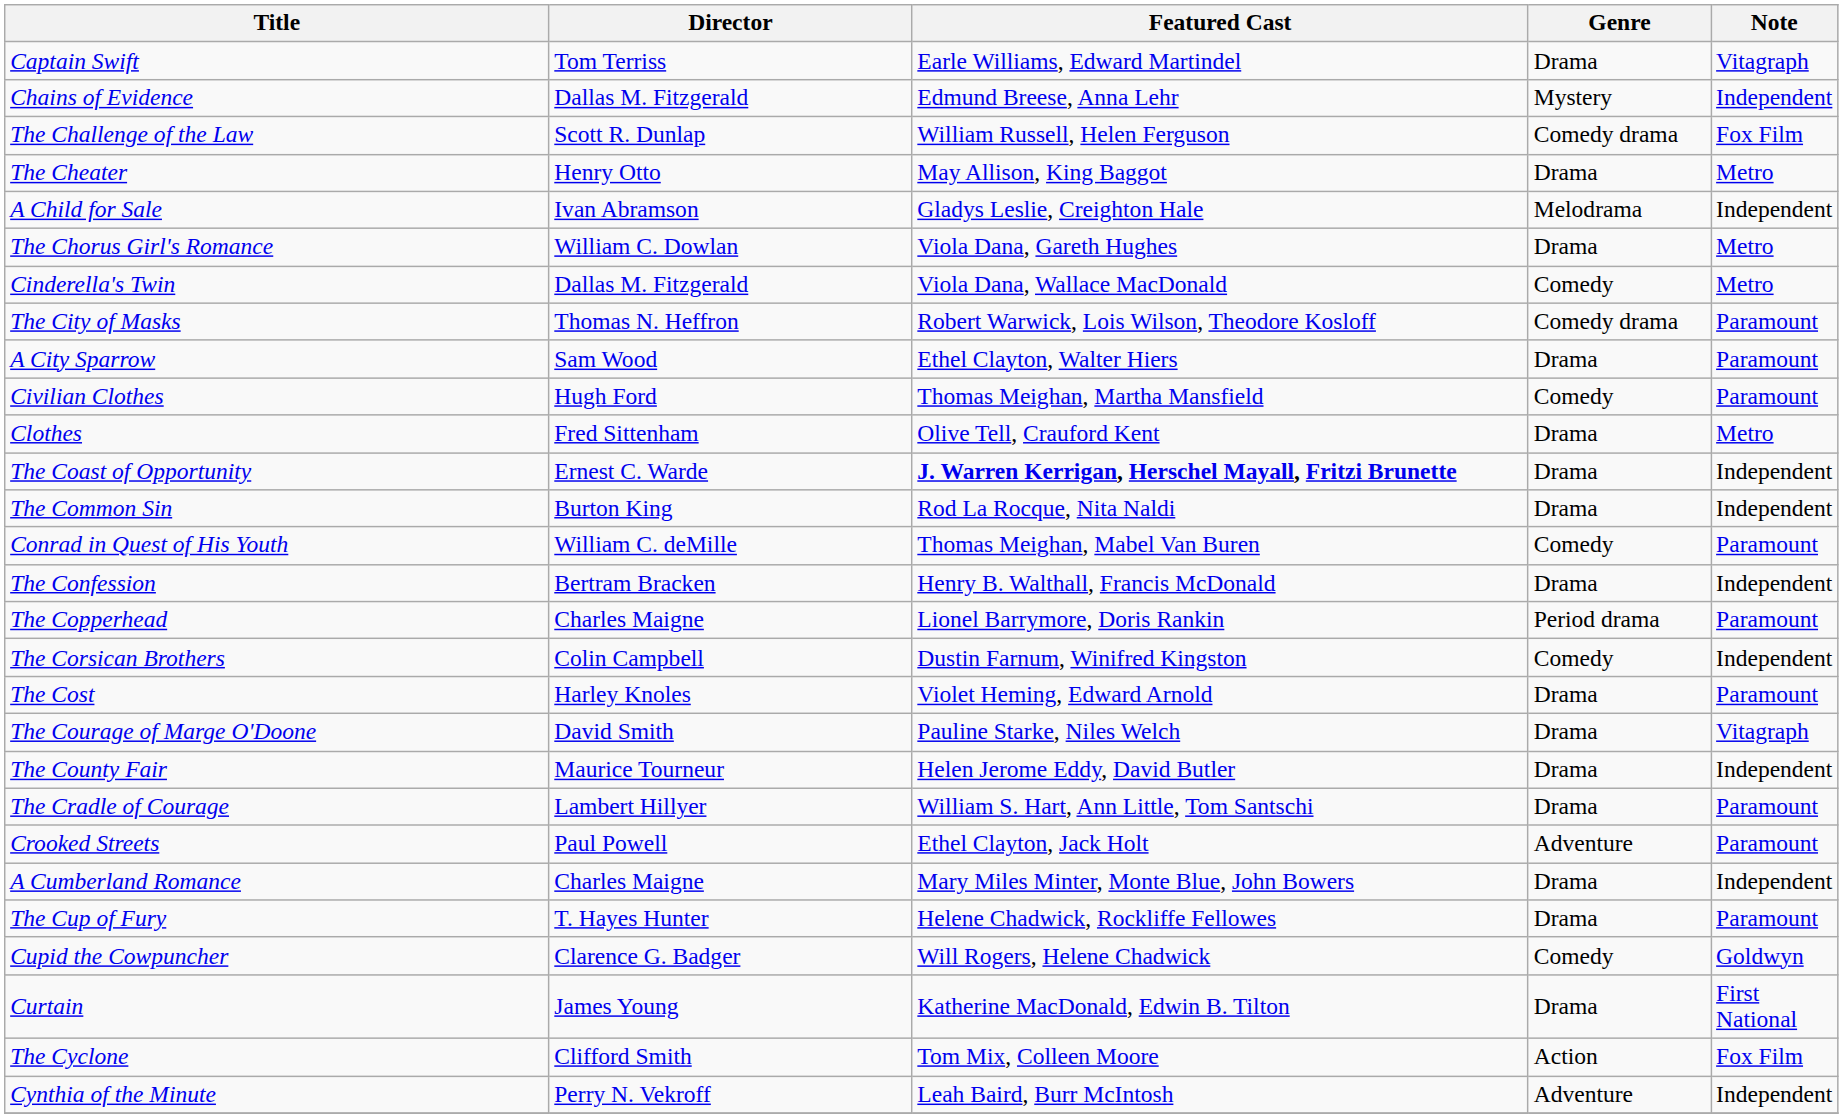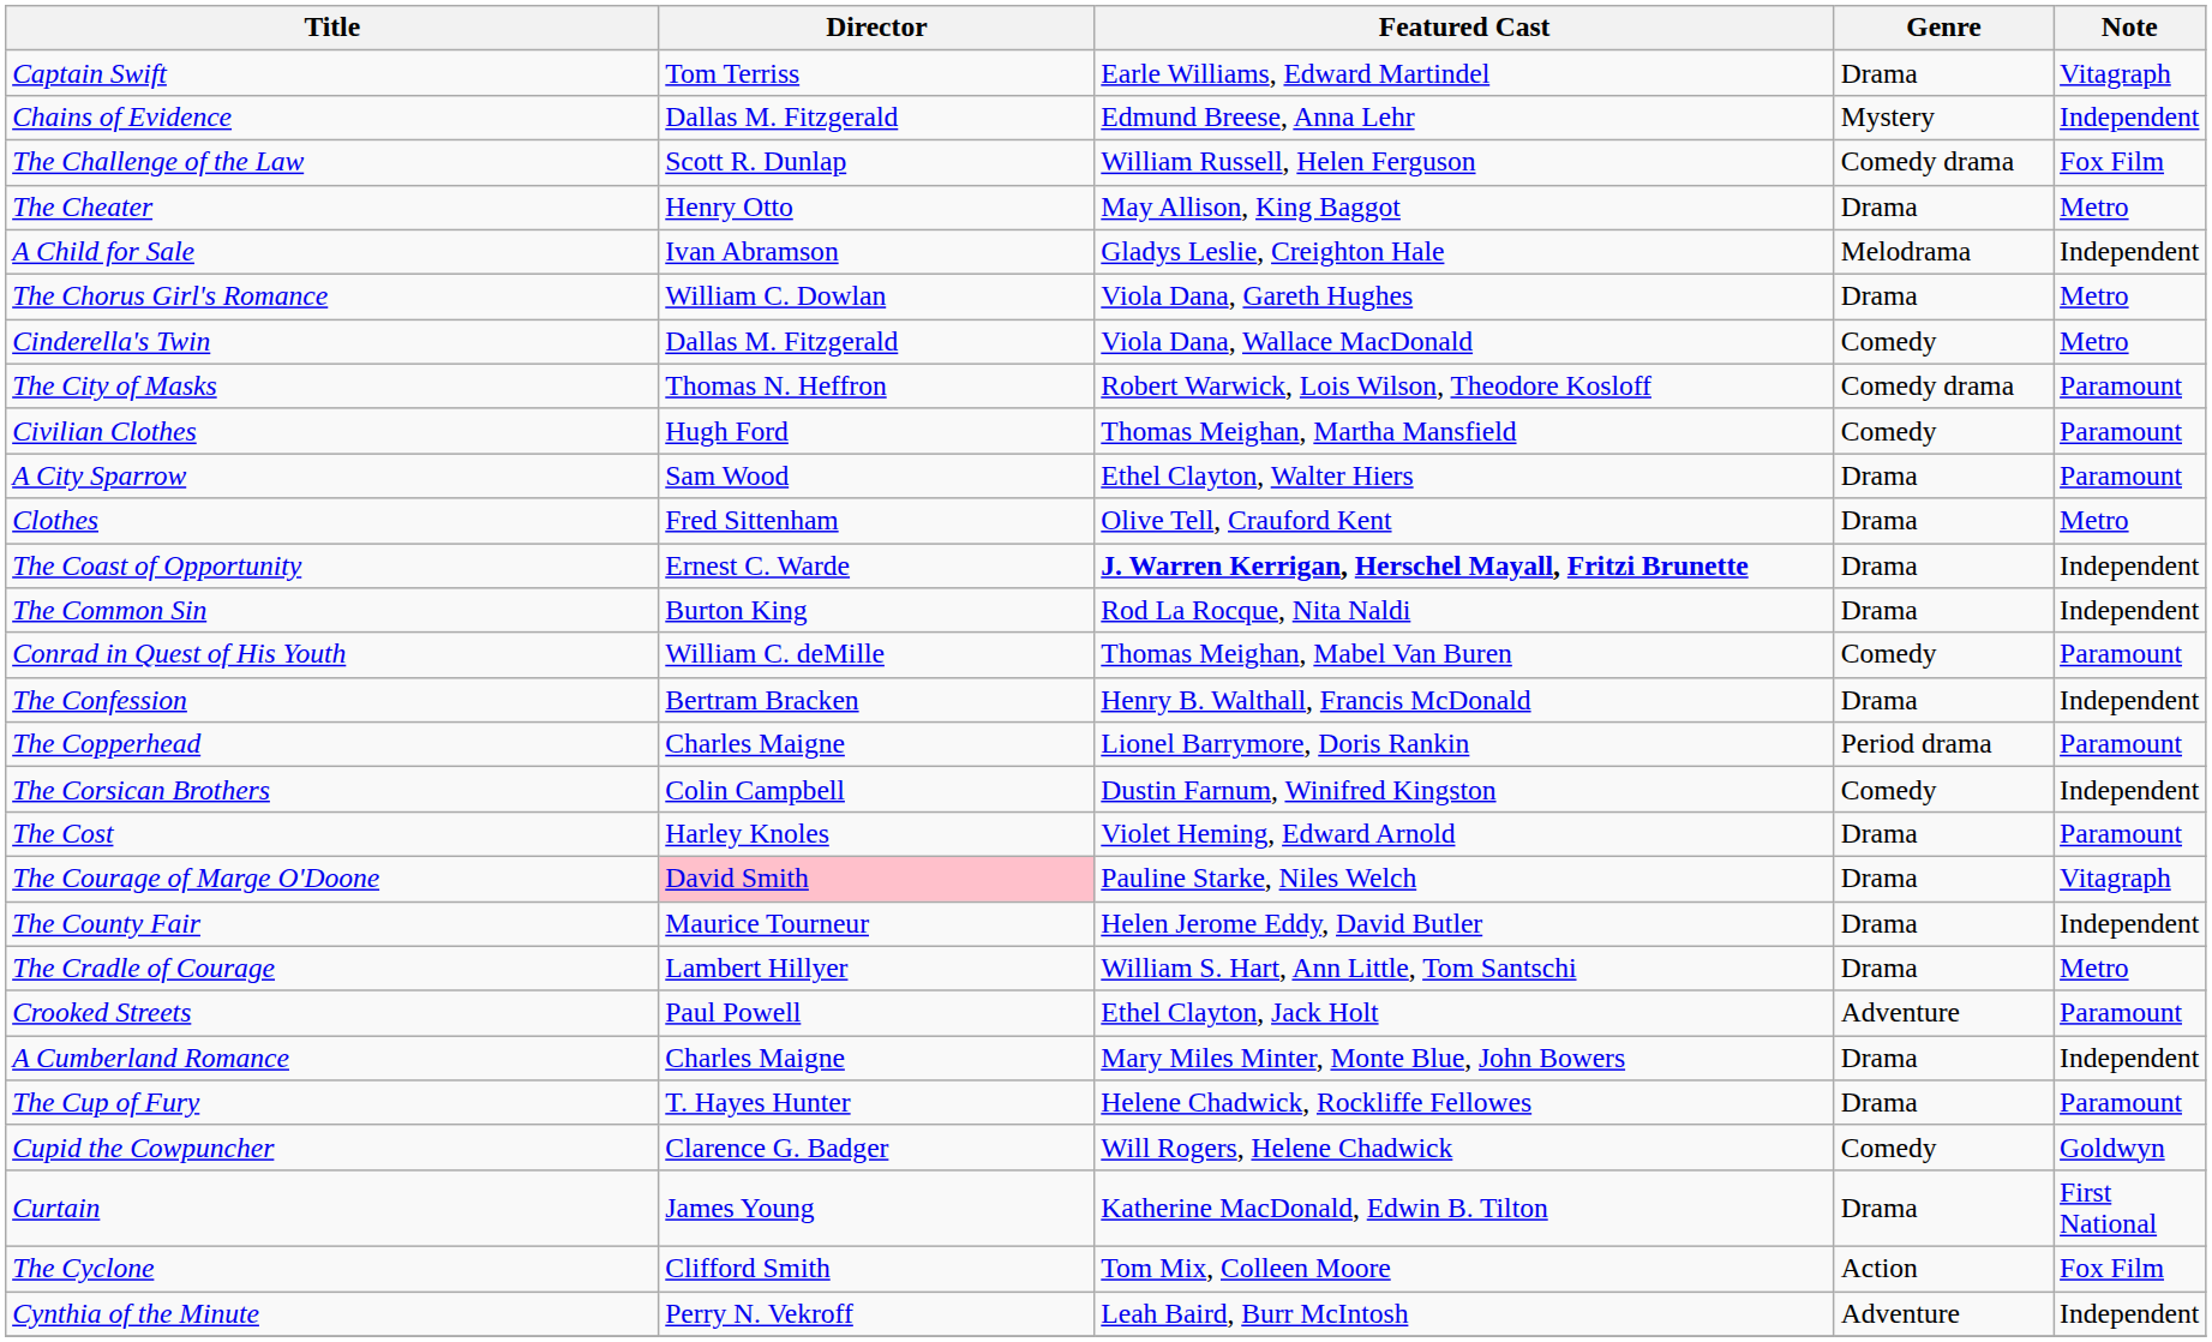 <table class="wikitable">
 <tr>
 <th style="width:30%;">Title</th>
 <th style="width:20%;">Director</th>
 <th style="width:34%;">Featured Cast</th>
 <th style="width:10%;">Genre</th>
 <th style="width:10%;">Note</th>
 </tr>
 <tr>
 <td><em><a href='#'>Captain Swift</a></em></td>
 <td><a href='#'>Tom Terriss</a></td>
 <td><a href='#'>Earle Williams</a>, <a href='#'>Edward Martindel</a></td>
 <td>Drama</td>
 <td><a href='#'>Vitagraph</a></td>
 </tr>
 <tr>
 <td><em><a href='#'>Chains of Evidence</a></em></td>
 <td><a href='#'>Dallas M. Fitzgerald</a></td>
 <td><a href='#'>Edmund Breese</a>, <a href='#'>Anna Lehr</a></td>
 <td>Mystery</td>
 <td><a href='#'>Independent</a></td>
 </tr>
 <tr>
 <td><em><a href='#'>The Challenge of the Law</a></em></td>
 <td><a href='#'>Scott R. Dunlap</a></td>
 <td><a href='#'>William Russell</a>, <a href='#'>Helen Ferguson</a></td>
 <td>Comedy drama</td>
 <td><a href='#'>Fox Film</a></td>
 </tr>
 <tr>
 <td><em><a href='#'>The Cheater</a></em></td>
 <td><a href='#'>Henry Otto</a></td>
 <td><a href='#'>May Allison</a>, <a href='#'>King Baggot</a></td>
 <td>Drama</td>
 <td><a href='#'>Metro</a></td>
 </tr>
 <tr>
 <td><em><a href='#'>A Child for Sale</a></em></td>
 <td><a href='#'>Ivan Abramson</a></td>
 <td><a href='#'>Gladys Leslie</a>, <a href='#'>Creighton Hale</a></td>
 <td>Melodrama</td>
 <td>Independent</td>
 </tr>
 <tr>
 <td><em><a href='#'>The Chorus Girl's Romance</a></em></td>
 <td><a href='#'>William C. Dowlan</a></td>
 <td><a href='#'>Viola Dana</a>, <a href='#'>Gareth Hughes</a></td>
 <td>Drama</td>
 <td><a href='#'>Metro</a></td>
 </tr>
 <tr>
 <td><em><a href='#'>Cinderella's Twin</a></em></td>
 <td><a href='#'>Dallas M. Fitzgerald</a></td>
 <td><a href='#'>Viola Dana</a>, <a href='#'>Wallace MacDonald</a></td>
 <td>Comedy</td>
 <td><a href='#'>Metro</a></td>
 </tr>
 <tr>
 <td><em><a href='#'>The City of Masks</a></em></td>
 <td><a href='#'>Thomas N. Heffron</a></td>
 <td><a href='#'>Robert Warwick</a>, <a href='#'>Lois Wilson</a>, <a href='#'>Theodore Kosloff</a></td>
 <td>Comedy drama</td>
 <td><a href='#'>Paramount</a></td>
 </tr>
 <tr>
+<td><em><a href='#'>Civilian Clothes</a></em></td>
+<td><a href='#'>Hugh Ford</a></td>
+<td><a href='#'>Thomas Meighan</a>, <a href='#'>Martha Mansfield</a></td>
+<td>Comedy</td>
+<td><a href='#'>Paramount</a></td>
+</tr>
+<tr>
 <td><em><a href='#'>A City Sparrow</a></em></td>
 <td><a href='#'>Sam Wood</a></td>
 <td><a href='#'>Ethel Clayton</a>, <a href='#'>Walter Hiers</a></td>
 <td>Drama</td>
-<td><a href='#'>Paramount</a></td>
-</tr>
-<tr>
-<td><em><a href='#'>Civilian Clothes</a></em></td>
-<td><a href='#'>Hugh Ford</a></td>
-<td><a href='#'>Thomas Meighan</a>, <a href='#'>Martha Mansfield</a></td>
-<td>Comedy</td>
 <td><a href='#'>Paramount</a></td>
 </tr>
 <tr>
 <td><em><a href='#'>Clothes</a></em></td>
 <td><a href='#'>Fred Sittenham</a></td>
 <td><a href='#'>Olive Tell</a>, <a href='#'>Crauford Kent</a></td>
 <td>Drama</td>
 <td><a href='#'>Metro</a></td>
 </tr>
 <tr>
 <td><em><a href='#'>The Coast of Opportunity</a></em></td>
 <td><a href='#'>Ernest C. Warde</a></td>
 <td><strong><a href='#'>J. Warren Kerrigan</a>, <a href='#'>Herschel Mayall</a>, <a href='#'>Fritzi Brunette</a></strong></td>
 <td>Drama</td>
 <td>Independent</td>
 </tr>
 <tr>
 <td><em><a href='#'>The Common Sin</a></em></td>
 <td><a href='#'>Burton King</a></td>
 <td><a href='#'>Rod La Rocque</a>, <a href='#'>Nita Naldi</a></td>
 <td>Drama</td>
 <td>Independent</td>
 </tr>
 <tr>
 <td><em><a href='#'>Conrad in Quest of His Youth</a></em></td>
 <td><a href='#'>William C. deMille</a></td>
 <td><a href='#'>Thomas Meighan</a>, <a href='#'>Mabel Van Buren</a></td>
 <td>Comedy</td>
 <td><a href='#'>Paramount</a></td>
 </tr>
 <tr>
 <td><em><a href='#'>The Confession</a></em></td>
 <td><a href='#'>Bertram Bracken</a></td>
 <td><a href='#'>Henry B. Walthall</a>, <a href='#'>Francis McDonald</a></td>
 <td>Drama</td>
 <td>Independent</td>
 </tr>
 <tr>
 <td><em><a href='#'>The Copperhead</a></em></td>
 <td><a href='#'>Charles Maigne</a></td>
 <td><a href='#'>Lionel Barrymore</a>, <a href='#'>Doris Rankin</a></td>
 <td>Period drama</td>
 <td><a href='#'>Paramount</a></td>
 </tr>
 <tr>
 <td><em><a href='#'>The Corsican Brothers</a></em></td>
 <td><a href='#'>Colin Campbell</a></td>
 <td><a href='#'>Dustin Farnum</a>, <a href='#'>Winifred Kingston</a></td>
 <td>Comedy</td>
 <td>Independent</td>
 </tr>
 <tr>
 <td><em><a href='#'>The Cost</a></em></td>
 <td><a href='#'>Harley Knoles</a></td>
 <td><a href='#'>Violet Heming</a>, <a href='#'>Edward Arnold</a></td>
 <td>Drama</td>
 <td><a href='#'>Paramount</a></td>
 </tr>
 <tr>
 <td><em><a href='#'>The Courage of Marge O'Doone</a></em></td>
-<td><a href='#'>David Smith</a></td>
+<td style="background: pink;"><a href='#'>David Smith</a></td>
 <td><a href='#'>Pauline Starke</a>, <a href='#'>Niles Welch</a></td>
 <td>Drama</td>
 <td><a href='#'>Vitagraph</a></td>
 </tr>
 <tr>
 <td><em><a href='#'>The County Fair</a></em></td>
 <td><a href='#'>Maurice Tourneur</a></td>
 <td><a href='#'>Helen Jerome Eddy</a>, <a href='#'>David Butler</a></td>
 <td>Drama</td>
 <td>Independent</td>
 </tr>
 <tr>
 <td><em><a href='#'>The Cradle of Courage</a></em></td>
 <td><a href='#'>Lambert Hillyer</a></td>
 <td><a href='#'>William S. Hart</a>, <a href='#'>Ann Little</a>, <a href='#'>Tom Santschi</a></td>
 <td>Drama</td>
-<td><a href='#'>Paramount</a></td>
+<td><a href='#'>Metro</a></td>
 </tr>
 <tr>
 <td><em><a href='#'>Crooked Streets</a></em></td>
 <td><a href='#'>Paul Powell</a></td>
 <td><a href='#'>Ethel Clayton</a>, <a href='#'>Jack Holt</a></td>
 <td>Adventure</td>
 <td><a href='#'>Paramount</a></td>
 </tr>
 <tr>
 <td><em><a href='#'>A Cumberland Romance</a></em></td>
 <td><a href='#'>Charles Maigne</a></td>
 <td><a href='#'>Mary Miles Minter</a>, <a href='#'>Monte Blue</a>, <a href='#'>John Bowers</a></td>
 <td>Drama</td>
 <td>Independent</td>
 </tr>
 <tr>
 <td><em><a href='#'>The Cup of Fury</a></em></td>
 <td><a href='#'>T. Hayes Hunter</a></td>
 <td><a href='#'>Helene Chadwick</a>, <a href='#'>Rockliffe Fellowes</a></td>
 <td>Drama</td>
 <td><a href='#'>Paramount</a></td>
 </tr>
 <tr>
 <td><em><a href='#'>Cupid the Cowpuncher</a></em></td>
 <td><a href='#'>Clarence G. Badger</a></td>
 <td><a href='#'>Will Rogers</a>, <a href='#'>Helene Chadwick</a></td>
 <td>Comedy</td>
 <td><a href='#'>Goldwyn</a></td>
 </tr>
 <tr>
 <td><em><a href='#'>Curtain</a></em></td>
 <td><a href='#'>James Young</a></td>
 <td><a href='#'>Katherine MacDonald</a>, <a href='#'>Edwin B. Tilton</a></td>
 <td>Drama</td>
 <td><a href='#'>First National</a></td>
 </tr>
 <tr>
 <td><em><a href='#'>The Cyclone</a></em></td>
 <td><a href='#'>Clifford Smith</a></td>
 <td><a href='#'>Tom Mix</a>, <a href='#'>Colleen Moore</a></td>
 <td>Action</td>
 <td><a href='#'>Fox Film</a></td>
 </tr>
 <tr>
 <td><em><a href='#'>Cynthia of the Minute</a></em></td>
 <td><a href='#'>Perry N. Vekroff</a></td>
 <td><a href='#'>Leah Baird</a>, <a href='#'>Burr McIntosh</a></td>
 <td>Adventure</td>
 <td>Independent</td>
 </tr>
 <tr>
 </tr>
 </table>
